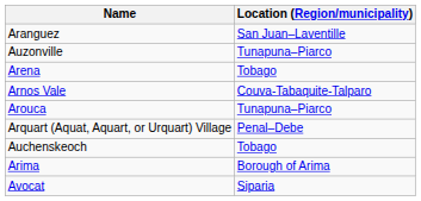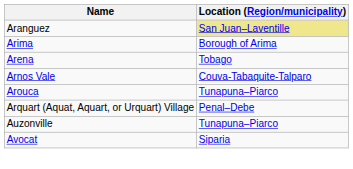 <table class="wikitable">
 <tr>
 <th>Name</th>
 <th>Location (<a href='#'>Region/municipality</a>)</th>
 </tr>
 <tr>
 <td>Aranguez</td>
-<td><a href='#'>San Juan–Laventille</a></td>
+<td style="background: khaki;"><a href='#'>San Juan–Laventille</a></td>
 </tr>
 <tr>
-<td>Auzonville</td>
-<td><a href='#'>Tunapuna–Piarco</a></td>
+<td><a href='#'>Arima</a></td>
+<td><a href='#'>Borough of Arima</a></td>
 </tr>
 <tr>
 <td><a href='#'>Arena</a></td>
 <td><a href='#'>Tobago</a></td>
 </tr>
 <tr>
 <td><a href='#'>Arnos Vale</a></td>
 <td><a href='#'>Couva-Tabaquite-Talparo</a></td>
 </tr>
 <tr>
 <td><a href='#'>Arouca</a></td>
 <td><a href='#'>Tunapuna–Piarco</a></td>
 </tr>
 <tr>
 <td>Arquart (Aquat, Aquart, or Urquart) Village</td>
 <td><a href='#'>Penal–Debe</a></td>
 </tr>
 <tr>
-<td>Auchenskeoch</td>
-<td><a href='#'>Tobago</a></td>
-</tr>
-<tr>
-<td><a href='#'>Arima</a></td>
-<td><a href='#'>Borough of Arima</a></td>
+<td>Auzonville</td>
+<td><a href='#'>Tunapuna–Piarco</a></td>
 </tr>
 <tr>
 <td><a href='#'>Avocat</a></td>
 <td><a href='#'>Siparia</a></td>
 </tr>
 </table>
